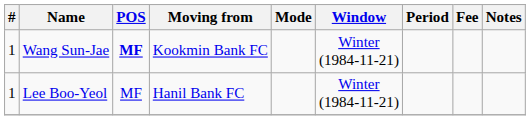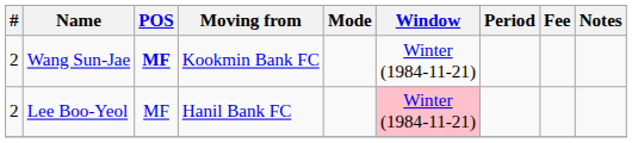 <table class="wikitable sortable" style="text-align: center; font-size:90%;">
 <tr>
 <th>#</th>
 <th>Name</th>
 <th><a href='#'>POS</a></th>
 <th>Moving from</th>
 <th>Mode</th>
 <th><a href='#'>Window</a></th>
 <th>Period</th>
 <th>Fee</th>
 <th>Notes</th>
 </tr>
 <tr>
-<td>1</td>
+<td>2</td>
 <td align=left> <a href='#'>Wang Sun-Jae</a></td>
 <td><strong><a href='#'>MF</a></strong></td>
 <td align=left> <a href='#'>Kookmin Bank FC</a></td>
 <td></td>
 <td><a href='#'>Winter</a><br>(1984-11-21)</td>
 <td></td>
 <td></td>
 <td></td>
 </tr>
 <tr>
-<td>1</td>
+<td>2</td>
 <td align=left> <a href='#'>Lee Boo-Yeol</a></td>
 <td><a href='#'>MF</a></td>
 <td align=left> <a href='#'>Hanil Bank FC</a></td>
 <td></td>
-<td><a href='#'>Winter</a><br>(1984-11-21)</td>
+<td style="background: pink;"><a href='#'>Winter</a><br>(1984-11-21)</td>
 <td></td>
 <td></td>
 <td></td>
 </tr>
 <tr>
 </tr>
 </table>
